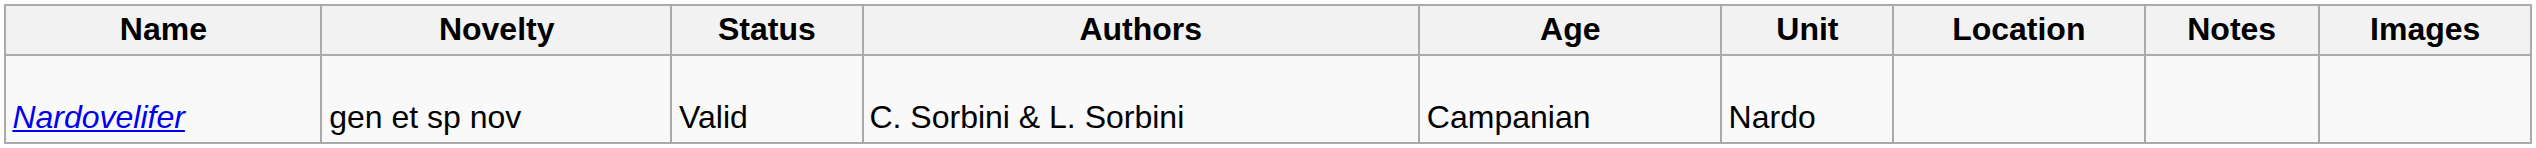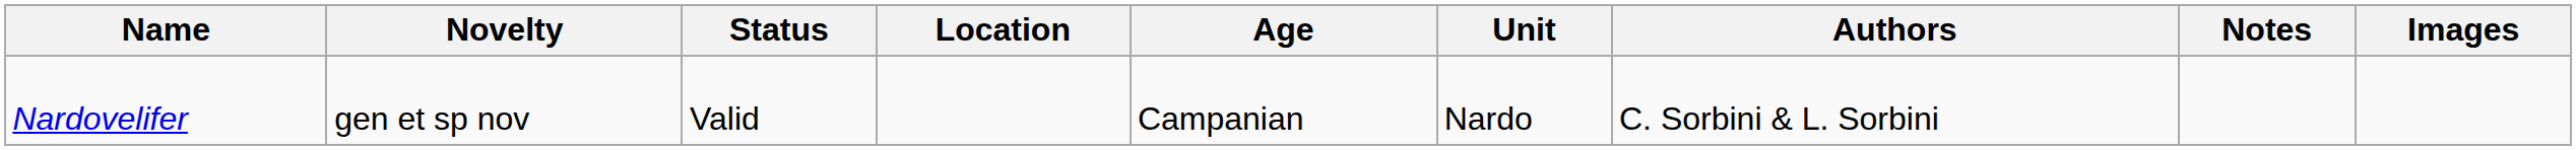 <table class="wikitable sortable" align="center" width="100%">
 <tr>
 <th>Name</th>
 <th>Novelty</th>
 <th>Status</th>
-<th>Authors</th>
+<th>Location</th>
 <th>Age</th>
 <th>Unit</th>
-<th>Location</th>
+<th>Authors</th>
 <th>Notes</th>
 <th>Images</th>
 </tr>
 <tr>
 <td><br><em><a href='#'>Nardovelifer</a></em></td>
 <td><br>gen et sp nov</td>
 <td><br>Valid</td>
-<td><br>C. Sorbini & L. Sorbini</td>
+<td><br></td>
 <td><br>Campanian</td>
 <td><br>Nardo</td>
-<td><br></td>
+<td><br>C. Sorbini & L. Sorbini</td>
 <td></td>
 <td><br></td>
 </tr>
 </table>
